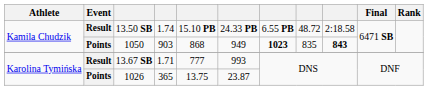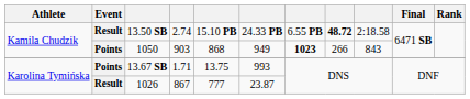 <table class="wikitable" style="font-size:90%">
 <tr>
 <th>Athlete</th>
 <th>Event</th>
 <th></th>
 <th></th>
 <th></th>
 <th></th>
 <th></th>
 <th></th>
 <th></th>
 <th>Final</th>
 <th>Rank</th>
 </tr>
 <tr style=text-align:center>
 <td rowspan=2 style=text-align:left><a href='#'>Kamila Chudzik</a></td>
 <th style="font-size:95%">Result</th>
 <td>13.50 <strong>SB</strong></td>
-<td>1.74</td>
+<td>2.74</td>
 <td>15.10 <strong>PB</strong></td>
 <td>24.33 <strong>PB</strong></td>
 <td>6.55 <strong>PB</strong></td>
-<td>48.72</td>
+<td><strong>48.72</strong></td>
 <td>2:18.58</td>
 <td rowspan=2>6471 <strong>SB</strong></td>
 <td rowspan=2></td>
 </tr>
 <tr style=text-align:center>
 <th style="font-size:95%">Points</th>
 <td>1050</td>
 <td>903</td>
 <td>868</td>
 <td>949</td>
 <td><strong>1023</strong></td>
-<td>835</td>
-<td><strong>843</strong></td>
+<td>266</td>
+<td>843</td>
 </tr>
 <tr>
 </tr>
 <tr style=text-align:center>
 <td rowspan=2 style=text-align:left><a href='#'>Karolina Tymińska</a></td>
-<th style="font-size:95%">Result</th>
+<th style="font-size:95%">Points</th>
 <td>13.67 <strong>SB</strong></td>
 <td>1.71</td>
-<td>777</td>
+<td>13.75</td>
 <td>993</td>
 <td colspan=3 rowspan=2>DNS</td>
 <td colspan=2 rowspan=2>DNF</td>
 </tr>
 <tr style=text-align:center>
-<th style="font-size:95%">Points</th>
+<th style="font-size:95%">Result</th>
 <td>1026</td>
-<td>365</td>
-<td>13.75</td>
+<td>867</td>
+<td>777</td>
 <td>23.87</td>
 </tr>
 </table>
